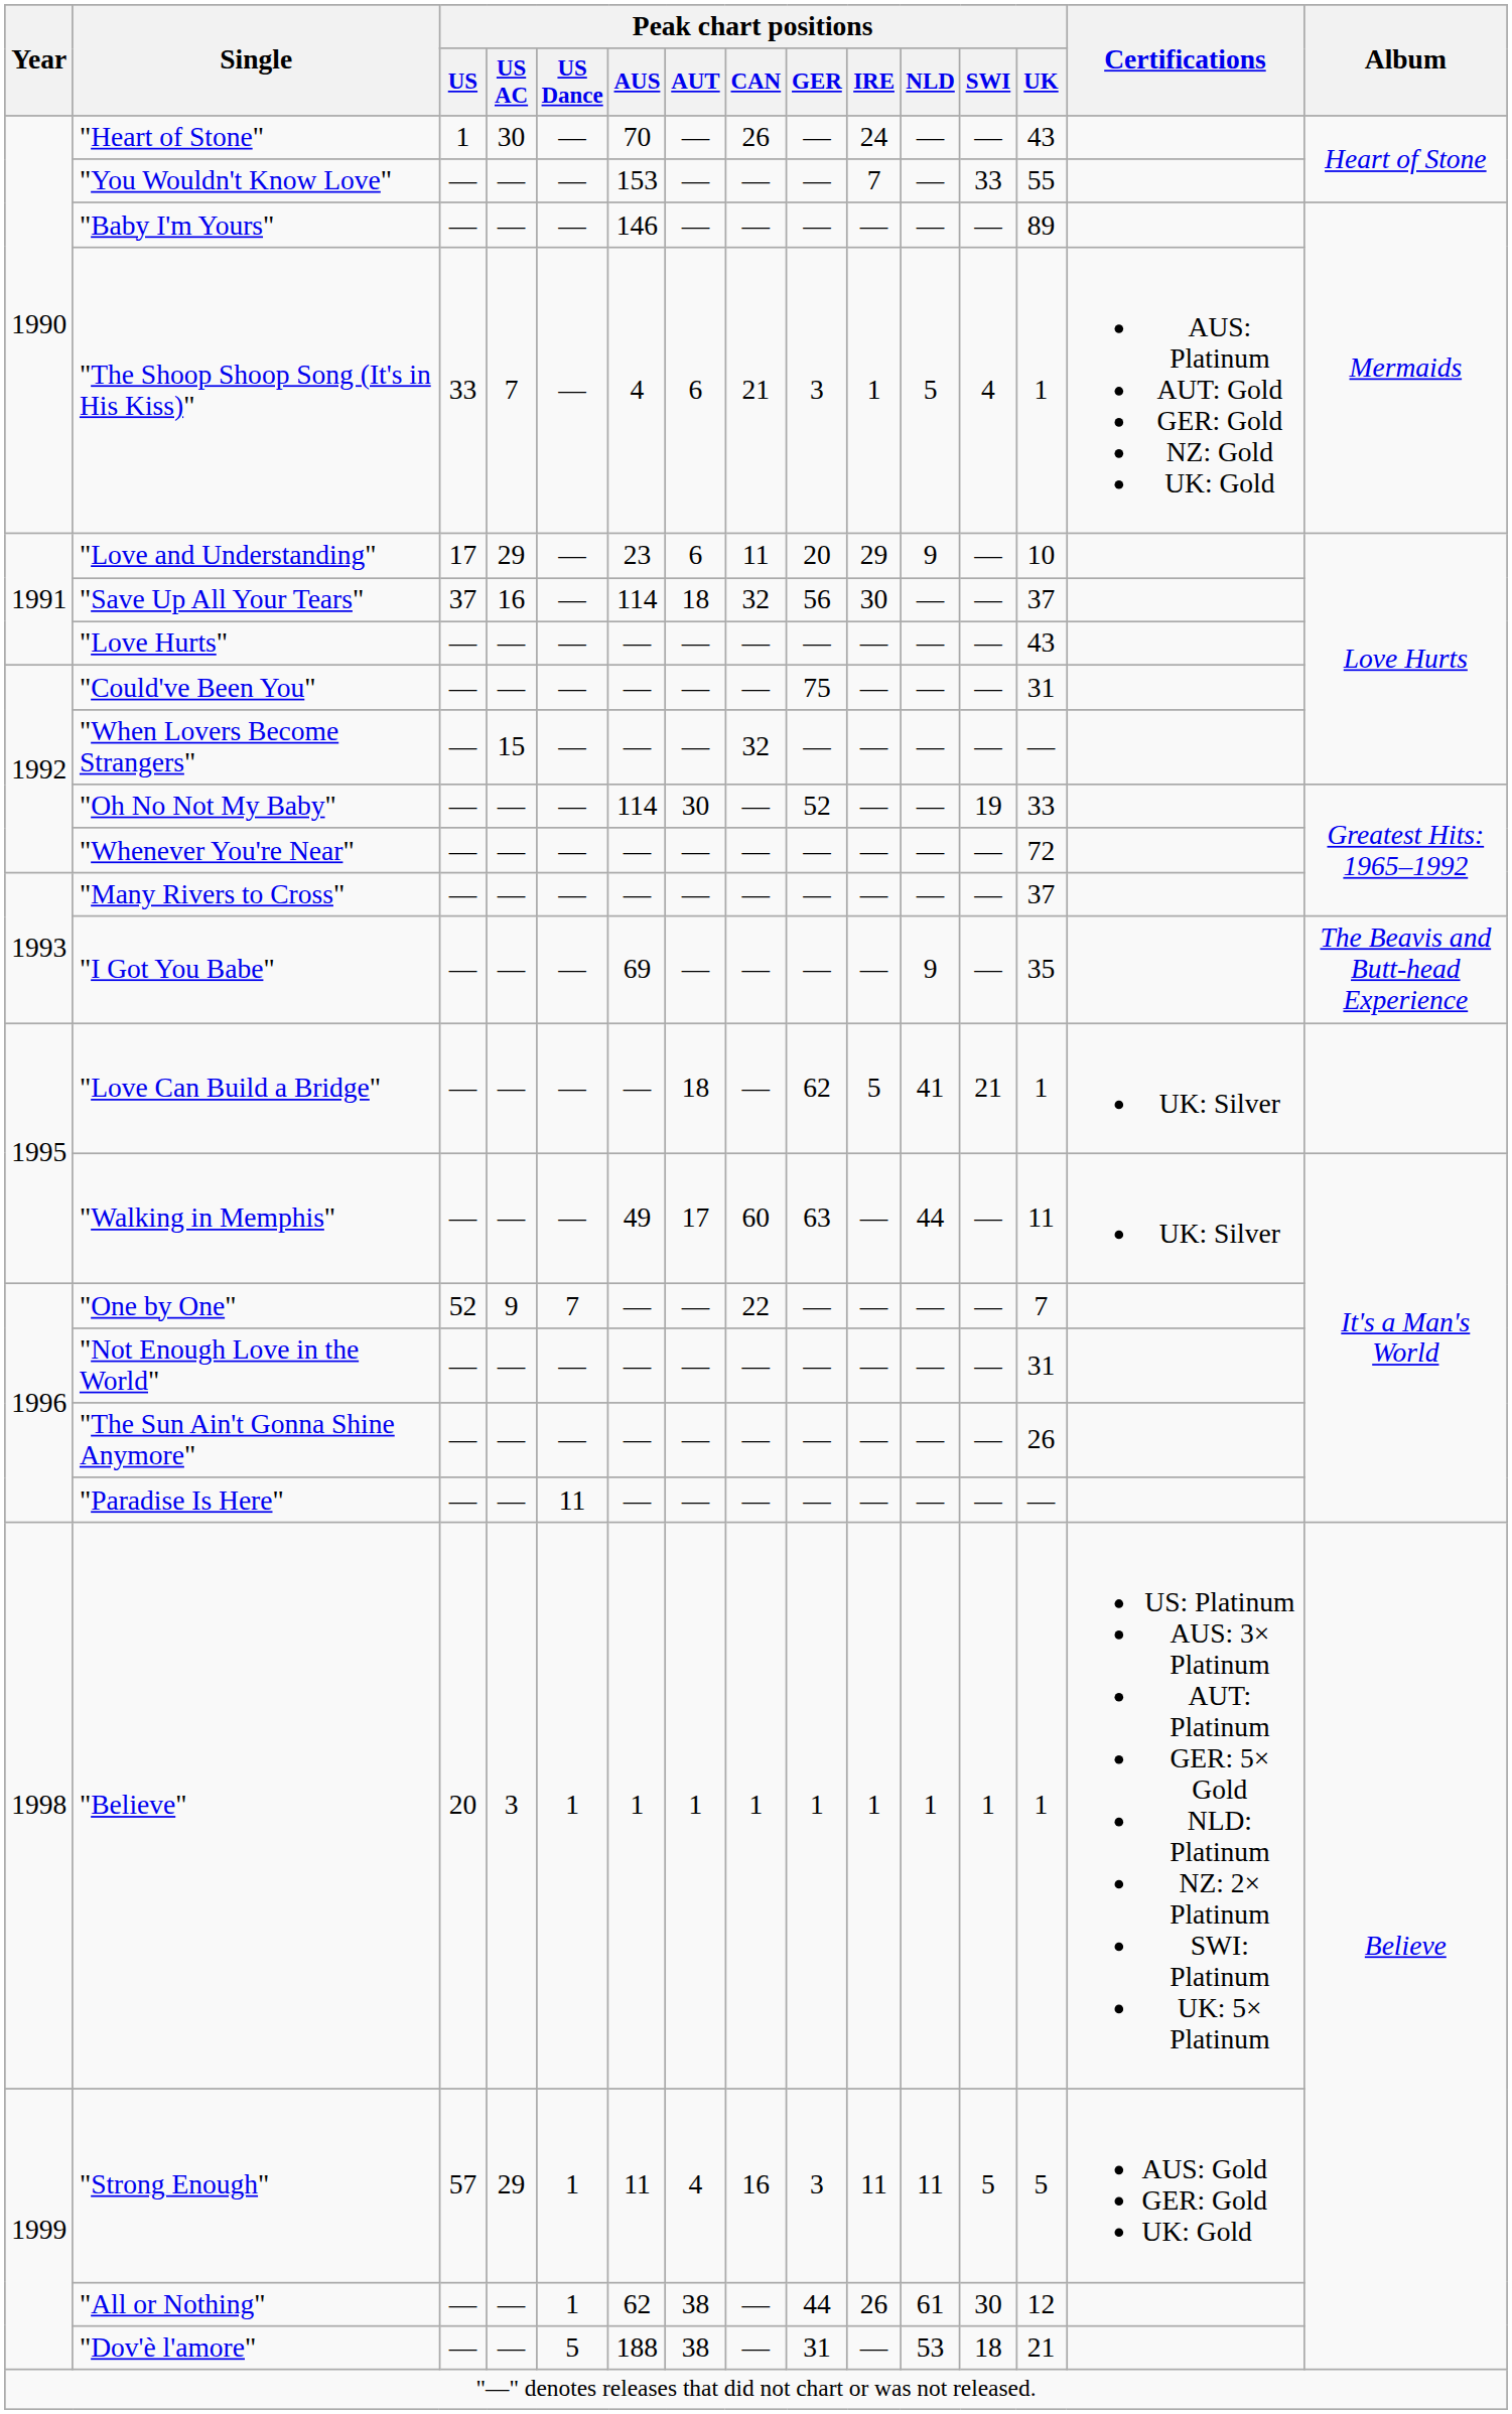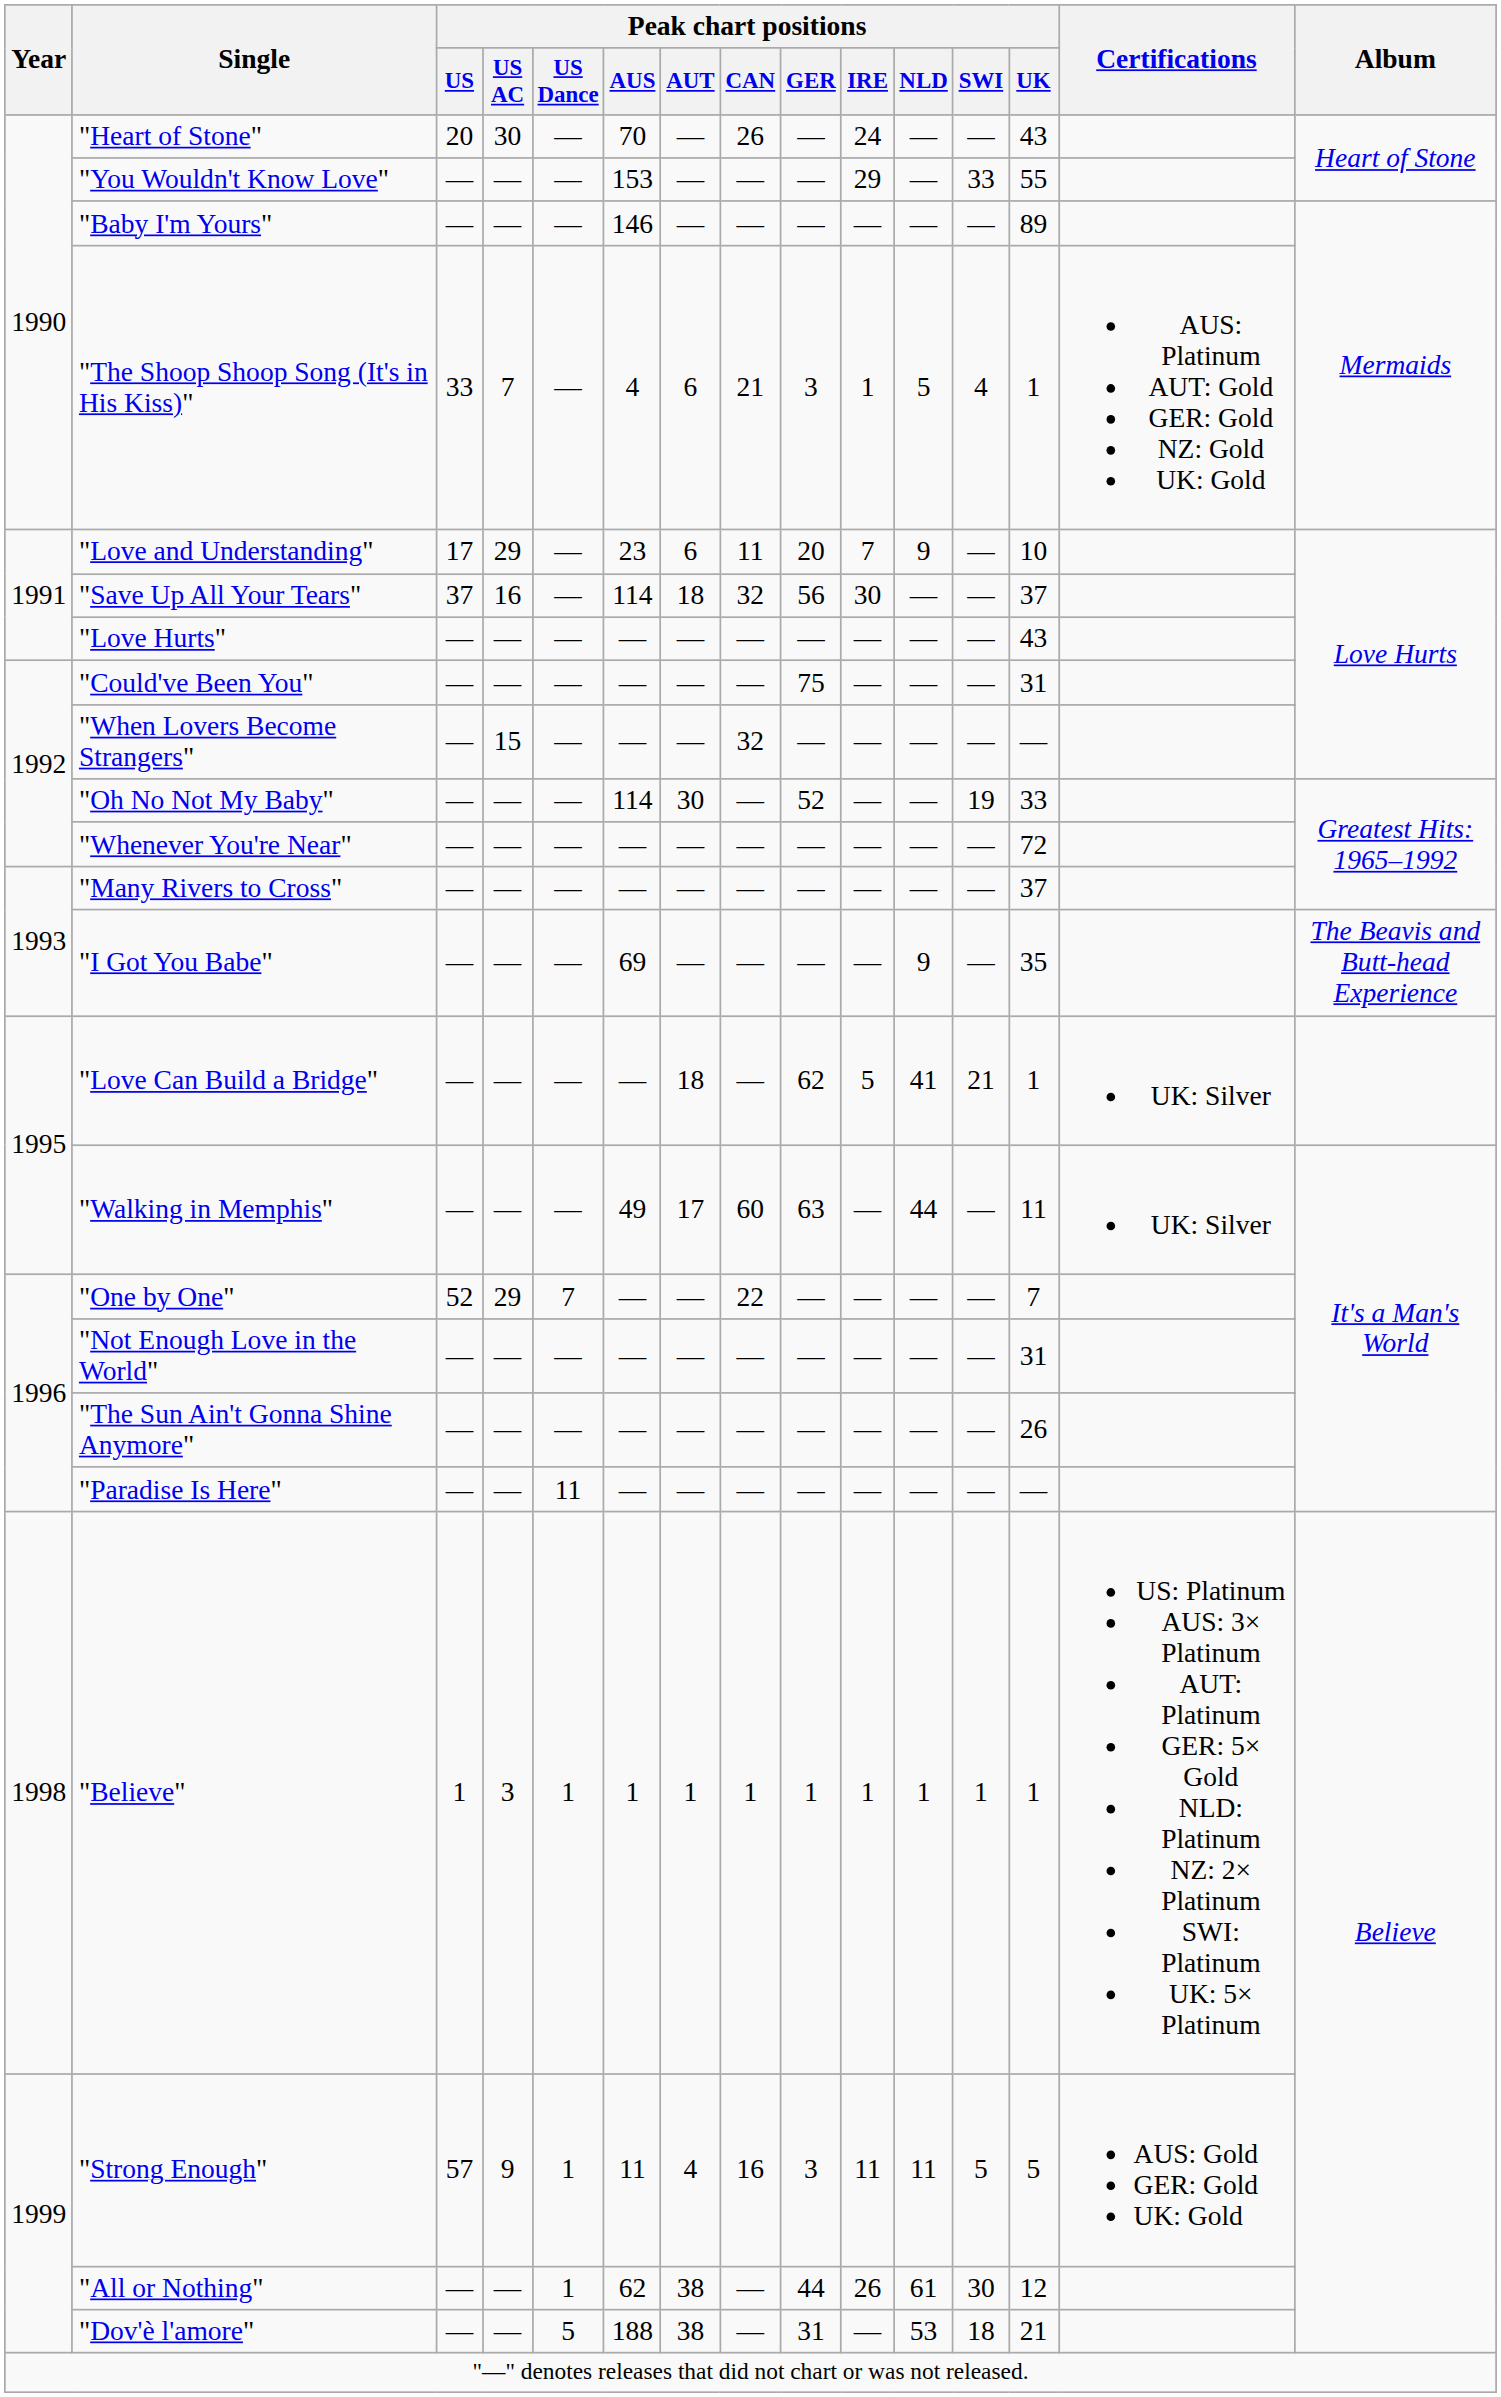 <table class="wikitable" >
 <tr>
 <th width=30 rowspan=2>Year</th>
 <th width=300 rowspan="2">Single</th>
 <th colspan=11>Peak chart positions</th>
 <th rowspan=2 width="160"><a href='#'>Certifications</a></th>
 <th rowspan=2 width=145>Album</th>
 </tr>
 <tr style="font-size:smaller;">
 <th width="25"><a href='#'>US</a><br></th>
 <th width="25"><a href='#'>US AC</a><br></th>
 <th width="25"><a href='#'>US Dance</a><br></th>
 <th width="25"><a href='#'>AUS</a><br></th>
 <th width="25"><a href='#'>AUT</a><br></th>
 <th width="25"><a href='#'>CAN</a><br></th>
 <th width="25"><a href='#'>GER</a><br></th>
 <th width="25"><a href='#'>IRE</a><br></th>
 <th width="25"><a href='#'>NLD</a><br></th>
 <th width="25"><a href='#'>SWI</a><br></th>
 <th width="25"><a href='#'>UK</a><br></th>
 </tr>
 <tr align="center">
 <td align="left" rowspan=4>1990</td>
 <td align="left">"<a href='#'>Heart of Stone</a>"</td>
-<td>1</td>
+<td>20</td>
 <td>30</td>
 <td>—</td>
 <td>70</td>
 <td>—</td>
 <td>26</td>
 <td>—</td>
 <td>24</td>
 <td>—</td>
 <td>—</td>
 <td>43</td>
 <td></td>
 <td rowspan=2><em><a href='#'>Heart of Stone</a></em></td>
 </tr>
 <tr align="center">
 <td align="left">"<a href='#'>You Wouldn't Know Love</a>"</td>
 <td>—</td>
 <td>—</td>
 <td>—</td>
 <td>153</td>
 <td>—</td>
 <td>—</td>
 <td>—</td>
-<td>7</td>
+<td>29</td>
 <td>—</td>
 <td>33</td>
 <td>55</td>
 <td></td>
 </tr>
 <tr align="center">
 <td align="left">"<a href='#'>Baby I'm Yours</a>"</td>
 <td>—</td>
 <td>—</td>
 <td>—</td>
 <td>146</td>
 <td>—</td>
 <td>—</td>
 <td>—</td>
 <td>—</td>
 <td>—</td>
 <td>—</td>
 <td>89</td>
 <td></td>
 <td rowspan=2><em><a href='#'>Mermaids</a></em></td>
 </tr>
 <tr align="center">
 <td align="left">"<a href='#'>The Shoop Shoop Song (It's in His Kiss)</a>"</td>
 <td>33</td>
 <td>7</td>
 <td>—</td>
 <td>4</td>
 <td>6</td>
 <td>21</td>
 <td>3</td>
 <td>1</td>
 <td>5</td>
 <td>4</td>
 <td>1</td>
 <td><br><ul><li>AUS: Platinum</li><li>AUT: Gold</li><li>GER: Gold</li><li>NZ: Gold</li><li>UK: Gold</li></ul></td>
 </tr>
 <tr align="center">
 <td align="left" rowspan=3>1991</td>
 <td align="left">"<a href='#'>Love and Understanding</a>"</td>
 <td>17</td>
 <td>29</td>
 <td>—</td>
 <td>23</td>
 <td>6</td>
 <td>11</td>
 <td>20</td>
-<td>29</td>
+<td>7</td>
 <td>9</td>
 <td>—</td>
 <td>10</td>
 <td></td>
 <td rowspan=5><em><a href='#'>Love Hurts</a></em></td>
 </tr>
 <tr align="center">
 <td align="left">"<a href='#'>Save Up All Your Tears</a>"</td>
 <td>37</td>
 <td>16</td>
 <td>—</td>
 <td>114</td>
 <td>18</td>
 <td>32</td>
 <td>56</td>
 <td>30</td>
 <td>—</td>
 <td>—</td>
 <td>37</td>
 <td></td>
 </tr>
 <tr align="center">
 <td align="left">"<a href='#'>Love Hurts</a>"</td>
 <td>—</td>
 <td>—</td>
 <td>—</td>
 <td>—</td>
 <td>—</td>
 <td>—</td>
 <td>—</td>
 <td>—</td>
 <td>—</td>
 <td>—</td>
 <td>43</td>
 <td></td>
 </tr>
 <tr align="center">
 <td align="left" rowspan=4>1992</td>
 <td align="left">"<a href='#'>Could've Been You</a>"</td>
 <td>—</td>
 <td>—</td>
 <td>—</td>
 <td>—</td>
 <td>—</td>
 <td>—</td>
 <td>75</td>
 <td>—</td>
 <td>—</td>
 <td>—</td>
 <td>31</td>
 <td></td>
 </tr>
 <tr align="center">
 <td align="left">"<a href='#'>When Lovers Become Strangers</a>"</td>
 <td>—</td>
 <td>15</td>
 <td>—</td>
 <td>—</td>
 <td>—</td>
 <td>32</td>
 <td>—</td>
 <td>—</td>
 <td>—</td>
 <td>—</td>
 <td>—</td>
 <td></td>
 </tr>
 <tr align="center">
 <td align="left">"<a href='#'>Oh No Not My Baby</a>"</td>
 <td>—</td>
 <td>—</td>
 <td>—</td>
 <td>114</td>
 <td>30</td>
 <td>—</td>
 <td>52</td>
 <td>—</td>
 <td>—</td>
 <td>19</td>
 <td>33</td>
 <td></td>
 <td rowspan=3><em><a href='#'>Greatest Hits: 1965–1992</a></em></td>
 </tr>
 <tr align="center">
 <td align="left">"<a href='#'>Whenever You're Near</a>"</td>
 <td>—</td>
 <td>—</td>
 <td>—</td>
 <td>—</td>
 <td>—</td>
 <td>—</td>
 <td>—</td>
 <td>—</td>
 <td>—</td>
 <td>—</td>
 <td>72</td>
 <td></td>
 </tr>
 <tr align="center">
 <td align="left" rowspan=2>1993</td>
 <td align="left">"<a href='#'>Many Rivers to Cross</a>"</td>
 <td>—</td>
 <td>—</td>
 <td>—</td>
 <td>—</td>
 <td>—</td>
 <td>—</td>
 <td>—</td>
 <td>—</td>
 <td>—</td>
 <td>—</td>
 <td>37</td>
 <td></td>
 </tr>
 <tr align="center">
 <td align="left">"<a href='#'>I Got You Babe</a>" <br></td>
 <td>—<br></td>
 <td>—</td>
 <td>—</td>
 <td>69</td>
 <td>—</td>
 <td>—</td>
 <td>—</td>
 <td>—</td>
 <td>9</td>
 <td>—</td>
 <td>35</td>
 <td></td>
 <td><em><a href='#'>The Beavis and Butt-head Experience</a></em></td>
 </tr>
 <tr align="center">
 <td align="left" rowspan=2>1995</td>
 <td align="left">"<a href='#'>Love Can Build a Bridge</a>"<br></td>
 <td>—</td>
 <td>—</td>
 <td>—</td>
 <td>—</td>
 <td>18</td>
 <td>—</td>
 <td>62</td>
 <td>5</td>
 <td>41</td>
 <td>21</td>
 <td>1</td>
 <td><br><ul><li>UK: Silver</li></ul></td>
 <td></td>
 </tr>
 <tr align="center">
 <td align="left">"<a href='#'>Walking in Memphis</a>"</td>
 <td>—</td>
 <td>—</td>
 <td>—</td>
 <td>49</td>
 <td>17</td>
 <td>60</td>
 <td>63</td>
 <td>—</td>
 <td>44</td>
 <td>—</td>
 <td>11</td>
 <td><br><ul><li>UK: Silver</li></ul></td>
 <td rowspan=5><em><a href='#'>It's a Man's World</a></em></td>
 </tr>
 <tr align="center">
 <td align="left" rowspan=4>1996</td>
 <td align="left">"<a href='#'>One by One</a>"</td>
 <td>52</td>
-<td>9</td>
+<td>29</td>
 <td>7</td>
 <td>—</td>
 <td>—</td>
 <td>22</td>
 <td>—</td>
 <td>—</td>
 <td>—</td>
 <td>—</td>
 <td>7</td>
 <td></td>
 </tr>
 <tr align="center">
 <td align="left">"<a href='#'>Not Enough Love in the World</a>"</td>
 <td>—</td>
 <td>—</td>
 <td>—</td>
 <td>—</td>
 <td>—</td>
 <td>—</td>
 <td>—</td>
 <td>—</td>
 <td>—</td>
 <td>—</td>
 <td>31</td>
 <td></td>
 </tr>
 <tr align="center">
 <td align="left">"<a href='#'>The Sun Ain't Gonna Shine Anymore</a>"</td>
 <td>—</td>
 <td>—</td>
 <td>—</td>
 <td>—</td>
 <td>—</td>
 <td>—</td>
 <td>—</td>
 <td>—</td>
 <td>—</td>
 <td>—</td>
 <td>26</td>
 <td></td>
 </tr>
 <tr align="center">
 <td align="left">"<a href='#'>Paradise Is Here</a>"</td>
 <td>—</td>
 <td>—</td>
 <td>11</td>
 <td>—</td>
 <td>—</td>
 <td>—</td>
 <td>—</td>
 <td>—</td>
 <td>—</td>
 <td>—</td>
 <td>—</td>
 <td></td>
 </tr>
 <tr align="center">
 <td align="left">1998</td>
 <td align="left">"<a href='#'>Believe</a>"</td>
-<td>20</td>
+<td>1</td>
 <td>3</td>
 <td>1</td>
 <td>1</td>
 <td>1</td>
 <td>1</td>
 <td>1</td>
 <td>1</td>
 <td>1</td>
 <td>1</td>
 <td>1</td>
 <td><br><ul><li>US: Platinum</li><li>AUS: 3× Platinum</li><li>AUT: Platinum</li><li>GER: 5× Gold</li><li>NLD: Platinum</li><li>NZ: 2× Platinum</li><li>SWI: Platinum</li><li>UK: 5× Platinum</li></ul></td>
 <td rowspan=4><em><a href='#'>Believe</a></em></td>
 </tr>
 <tr align="center">
 <td align="left" rowspan=3>1999</td>
 <td align="left">"<a href='#'>Strong Enough</a>"</td>
 <td>57</td>
-<td>29</td>
+<td>9</td>
 <td>1</td>
 <td>11</td>
 <td>4</td>
 <td>16</td>
 <td>3</td>
 <td>11</td>
 <td>11</td>
 <td>5</td>
 <td>5</td>
 <td align=left><br><ul><li>AUS: Gold</li><li>GER: Gold</li><li>UK: Gold</li></ul></td>
 </tr>
 <tr align="center">
 <td align="left">"<a href='#'>All or Nothing</a>"</td>
 <td>—</td>
 <td>—</td>
 <td>1</td>
 <td>62</td>
 <td>38</td>
 <td>—</td>
 <td>44</td>
 <td>26</td>
 <td>61</td>
 <td>30</td>
 <td>12</td>
 <td></td>
 </tr>
 <tr align="center">
 <td align="left">"<a href='#'>Dov'è l'amore</a>"</td>
 <td>—</td>
 <td>—</td>
 <td>5</td>
 <td>188</td>
 <td>38</td>
 <td>—</td>
 <td>31</td>
 <td>—</td>
 <td>53</td>
 <td>18</td>
 <td>21</td>
 <td></td>
 </tr>
 <tr>
 <td colspan="20" align="center" style="font-size:85%">"—" denotes releases that did not chart or was not released.</td>
 </tr>
 </table>
